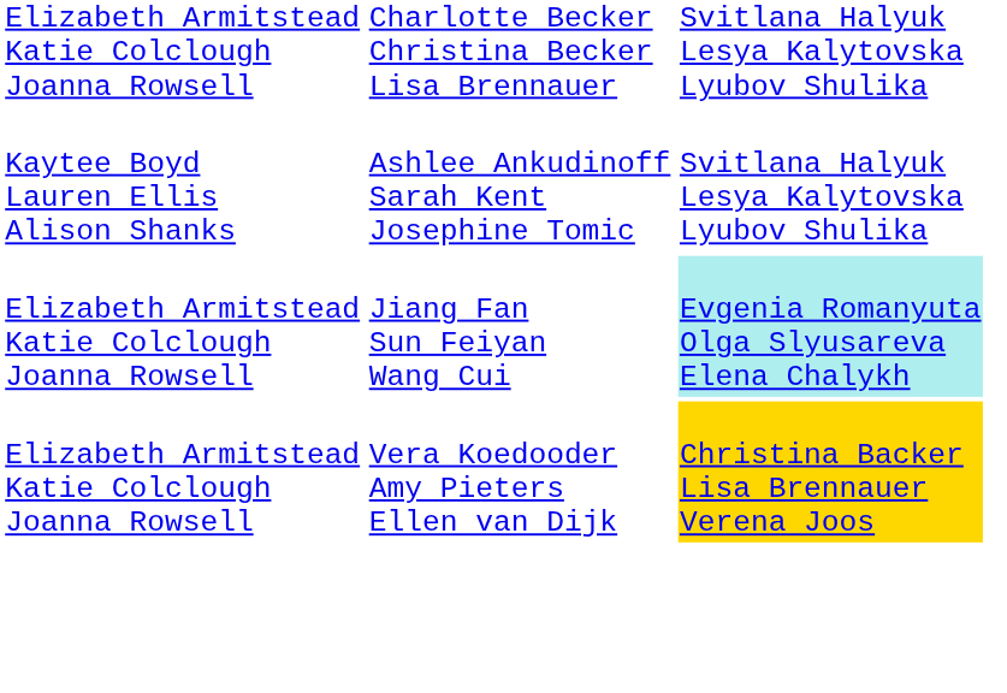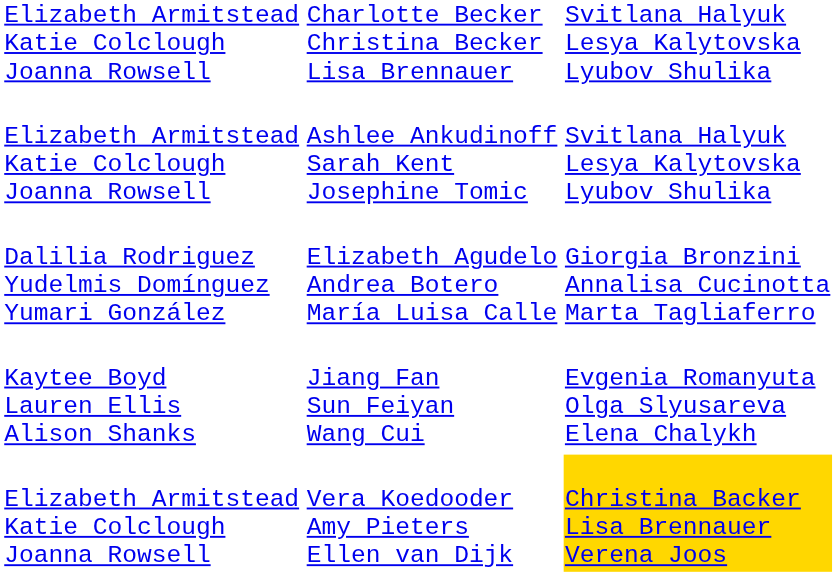 <table>
 <tr>
 <td></td>
 <td><br><a href='#'>Elizabeth Armitstead</a><br><a href='#'>Katie Colclough</a><br><a href='#'>Joanna Rowsell</a></td>
 <td><br><a href='#'>Charlotte Becker</a><br><a href='#'>Christina Becker</a><br><a href='#'>Lisa Brennauer</a></td>
 <td><br><a href='#'>Svitlana Halyuk</a><br><a href='#'>Lesya Kalytovska</a><br><a href='#'>Lyubov Shulika</a></td>
 </tr>
 <tr>
 <td></td>
-<td><br><a href='#'>Kaytee Boyd</a><br><a href='#'>Lauren Ellis</a><br><a href='#'>Alison Shanks</a></td>
+<td><br><a href='#'>Elizabeth Armitstead</a><br><a href='#'>Katie Colclough</a><br><a href='#'>Joanna Rowsell</a></td>
 <td><br><a href='#'>Ashlee Ankudinoff</a><br><a href='#'>Sarah Kent</a><br><a href='#'>Josephine Tomic</a></td>
 <td><br><a href='#'>Svitlana Halyuk</a><br><a href='#'>Lesya Kalytovska</a><br><a href='#'>Lyubov Shulika</a></td>
 </tr>
 <tr>
 <td></td>
-<td><br><a href='#'>Elizabeth Armitstead</a><br><a href='#'>Katie Colclough</a><br><a href='#'>Joanna Rowsell</a></td>
+<td><br><a href='#'>Dalilia Rodriguez</a><br><a href='#'>Yudelmis Domínguez</a><br><a href='#'>Yumari González</a></td>
+<td><br><a href='#'>Elizabeth Agudelo</a><br><a href='#'>Andrea Botero</a><br><a href='#'>María Luisa Calle</a></td>
+<td><br><a href='#'>Giorgia Bronzini</a><br><a href='#'>Annalisa Cucinotta</a><br><a href='#'>Marta Tagliaferro</a></td>
+</tr>
+<tr>
+<td></td>
+<td><br><a href='#'>Kaytee Boyd</a><br><a href='#'>Lauren Ellis</a><br><a href='#'>Alison Shanks</a></td>
 <td><br><a href='#'>Jiang Fan</a><br><a href='#'>Sun Feiyan</a><br><a href='#'>Wang Cui</a></td>
-<td style="background: paleturquoise;"><br><a href='#'>Evgenia Romanyuta</a><br><a href='#'>Olga Slyusareva</a><br><a href='#'>Elena Chalykh</a></td>
+<td><br><a href='#'>Evgenia Romanyuta</a><br><a href='#'>Olga Slyusareva</a><br><a href='#'>Elena Chalykh</a></td>
 </tr>
 <tr>
 <td><br></td>
 <td> <br><a href='#'>Elizabeth Armitstead</a><br><a href='#'>Katie Colclough</a><br><a href='#'>Joanna Rowsell</a></td>
 <td><br><a href='#'>Vera Koedooder</a><br><a href='#'>Amy Pieters</a><br><a href='#'>Ellen van Dijk</a></td>
 <td style="background: gold;"><br><a href='#'>Christina Backer</a><br><a href='#'>Lisa Brennauer</a><br><a href='#'>Verena Joos</a></td>
 </tr>
 </table>
